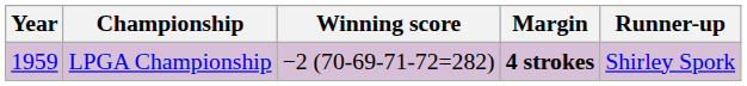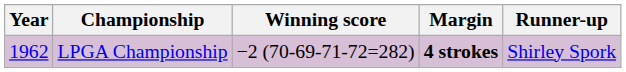 <table class="wikitable">
 <tr>
 <th>Year</th>
 <th>Championship</th>
 <th>Winning score</th>
 <th>Margin</th>
 <th>Runner-up</th>
 </tr>
 <tr style="background:#D8BFD8;">
-<td><a href='#'>1959</a></td>
+<td><a href='#'>1962</a></td>
 <td><a href='#'>LPGA Championship</a></td>
 <td>−2 (70-69-71-72=282)</td>
 <td><strong>4 strokes</strong></td>
 <td> <a href='#'>Shirley Spork</a></td>
 </tr>
 </table>
